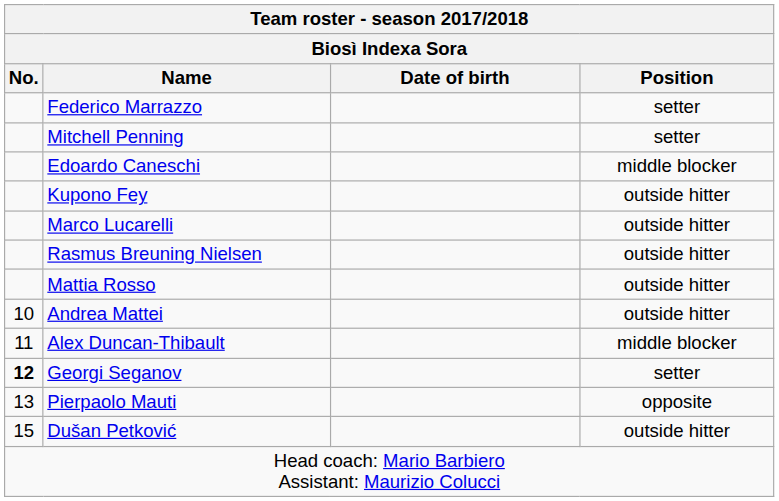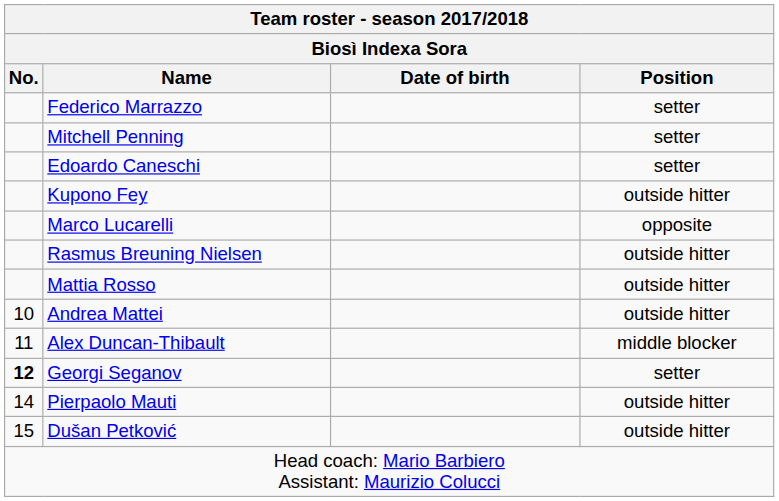 <table class="wikitable collapsible collapsed sortable" style="font-size:100%; text-align:center;">
 <tr>
 <th colspan=6>Team roster - season 2017/2018</th>
 </tr>
 <tr>
 <th colspan=6>Biosì Indexa Sora</th>
 </tr>
 <tr>
 <th>No.</th>
 <th style="width:15em">Name</th>
 <th style="width:13em">Date of birth</th>
 <th style="width:10em">Position</th>
 </tr>
 <tr>
 <td></td>
 <td align=left> <a href='#'>Federico Marrazzo</a></td>
 <td align=right></td>
 <td>setter</td>
 </tr>
 <tr>
 <td></td>
 <td align=left> <a href='#'>Mitchell Penning</a></td>
 <td align=right></td>
 <td>setter</td>
 </tr>
 <tr>
 <td></td>
 <td align=left> <a href='#'>Edoardo Caneschi</a></td>
 <td align=right></td>
-<td>middle blocker</td>
+<td>setter</td>
 </tr>
 <tr>
 <td></td>
 <td align=left> <a href='#'>Kupono Fey</a></td>
 <td align=right></td>
 <td>outside hitter</td>
 </tr>
 <tr>
 <td></td>
 <td align=left> <a href='#'>Marco Lucarelli</a></td>
 <td align=right></td>
-<td>outside hitter</td>
+<td>opposite</td>
 </tr>
 <tr>
 <td></td>
 <td align=left> <a href='#'>Rasmus Breuning Nielsen</a></td>
 <td align=right></td>
 <td>outside hitter</td>
 </tr>
 <tr>
 <td></td>
 <td align=left> <a href='#'>Mattia Rosso</a></td>
 <td align=right></td>
 <td>outside hitter</td>
 </tr>
 <tr>
 <td>10</td>
 <td align=left> <a href='#'>Andrea Mattei</a></td>
 <td align=right></td>
 <td>outside hitter</td>
 </tr>
 <tr>
 <td>11</td>
 <td align=left> <a href='#'>Alex Duncan-Thibault</a></td>
 <td align=right></td>
 <td>middle blocker</td>
 </tr>
 <tr>
 <td><strong>12</strong></td>
 <td align=left> <a href='#'>Georgi Seganov</a></td>
 <td align=right></td>
 <td>setter</td>
 </tr>
 <tr>
-<td>13</td>
+<td>14</td>
 <td align=left> <a href='#'>Pierpaolo Mauti</a></td>
 <td align=right></td>
-<td>opposite</td>
+<td>outside hitter</td>
 </tr>
 <tr>
 <td>15</td>
 <td align=left> <a href='#'>Dušan Petković</a></td>
 <td align=right></td>
 <td>outside hitter</td>
 </tr>
 <tr>
 <td colspan=4>Head coach: <a href='#'>Mario Barbiero</a><br>Assistant: <a href='#'>Maurizio Colucci</a></td>
 </tr>
 </table>
